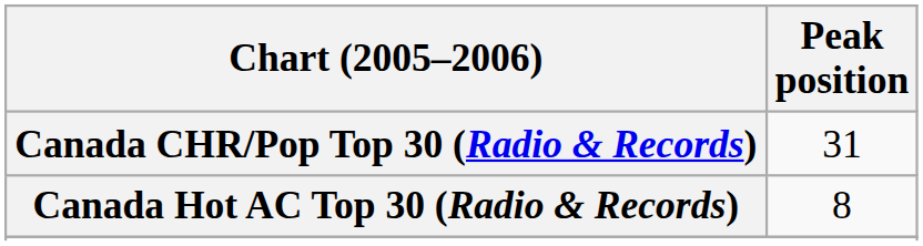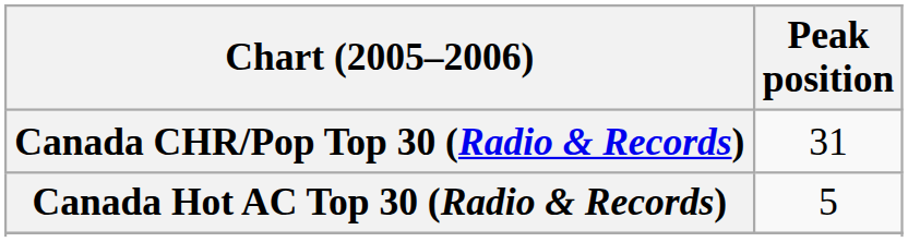 <table class="wikitable sortable plainrowheaders" style="text-align:center">
 <tr>
 <th scope="col">Chart (2005–2006)</th>
 <th scope="col">Peak<br>position</th>
 </tr>
 <tr>
 <th scope="row">Canada CHR/Pop Top 30 (<em><a href='#'>Radio & Records</a></em>)</th>
 <td>31</td>
 </tr>
 <tr>
 <th scope="row">Canada Hot AC Top 30 (<em>Radio & Records</em>)</th>
-<td>8</td>
+<td>5</td>
 </tr>
 <tr>
 </tr>
 <tr>
 </tr>
 <tr>
 </tr>
 <tr>
 </tr>
 <tr>
 </tr>
 <tr>
 </tr>
 </table>
